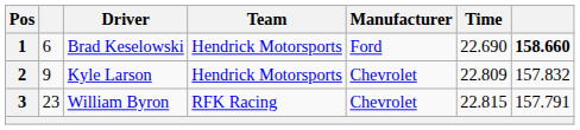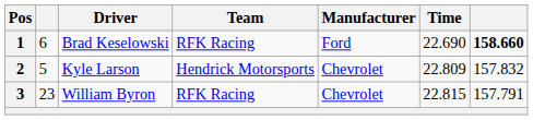 <table class="wikitable" style="font-size:95%">
 <tr>
 <th>Pos</th>
 <th></th>
 <th>Driver</th>
 <th>Team</th>
 <th>Manufacturer</th>
 <th>Time</th>
 <th></th>
 </tr>
 <tr>
 <th>1</th>
 <td>6</td>
 <td><a href='#'>Brad Keselowski</a></td>
-<td><a href='#'>Hendrick Motorsports</a></td>
+<td><a href='#'>RFK Racing</a></td>
 <td><a href='#'>Ford</a></td>
 <td>22.690</td>
 <td><strong>158.660</strong></td>
 </tr>
 <tr>
 <th>2</th>
-<td>9</td>
+<td>5</td>
 <td><a href='#'>Kyle Larson</a></td>
 <td><a href='#'>Hendrick Motorsports</a></td>
 <td><a href='#'>Chevrolet</a></td>
 <td>22.809</td>
 <td>157.832</td>
 </tr>
 <tr>
 <th>3</th>
 <td>23</td>
 <td><a href='#'>William Byron</a></td>
 <td><a href='#'>RFK Racing</a></td>
 <td><a href='#'>Chevrolet</a></td>
 <td>22.815</td>
 <td>157.791</td>
 </tr>
 <tr>
 <th colspan="7"></th>
 </tr>
 </table>
